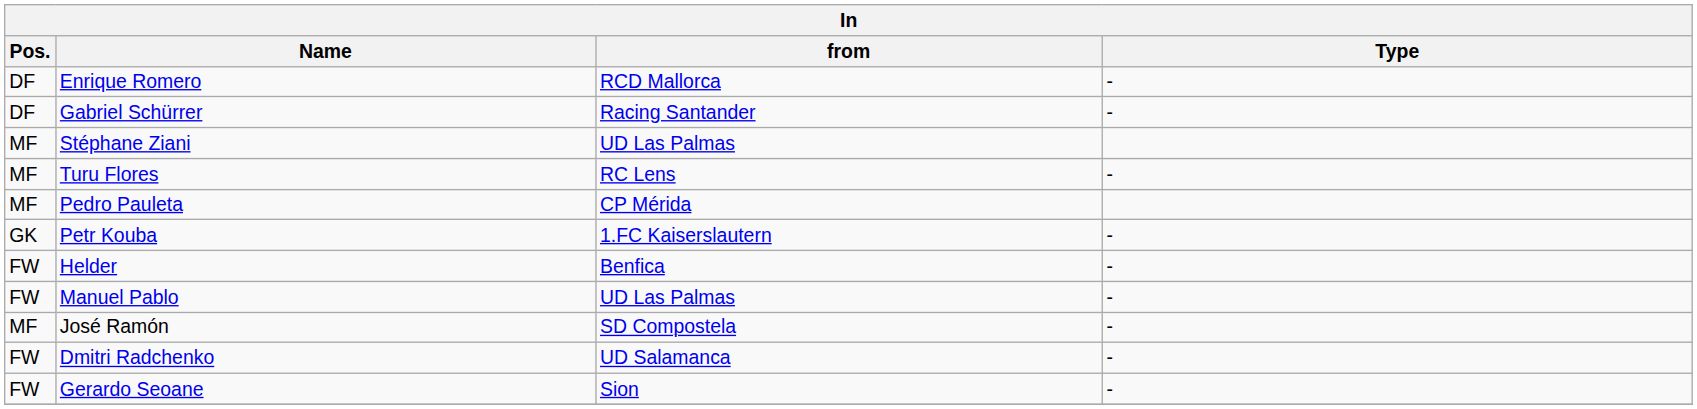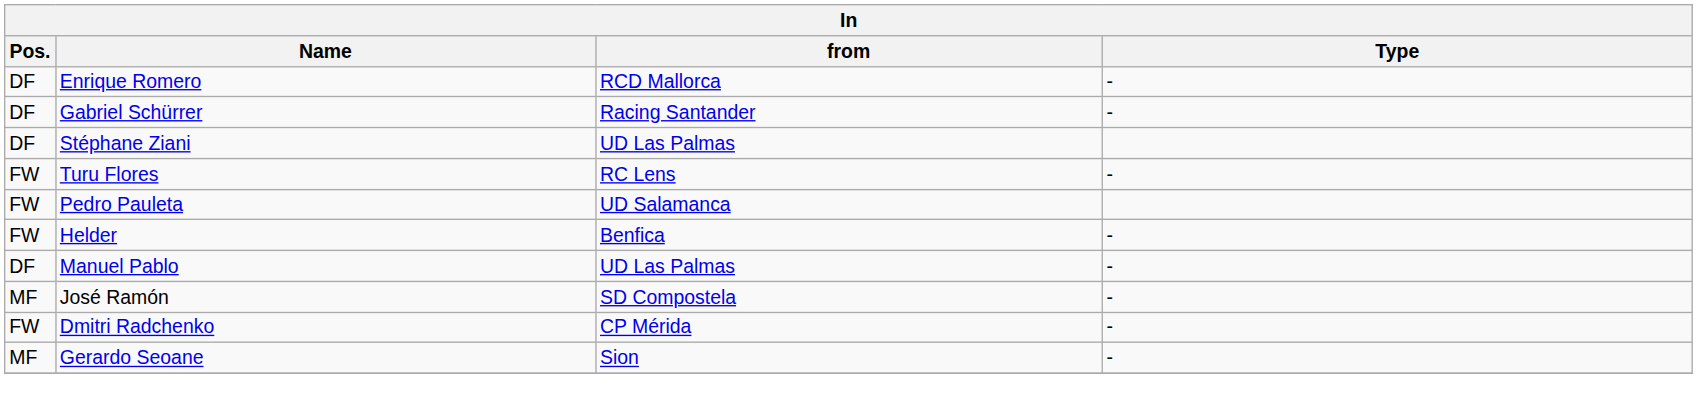 <table class="wikitable" style="font-size:90%;width:99%;">
 <tr>
 <th colspan="4">In</th>
 </tr>
 <tr>
 <th width=3%>Pos.</th>
 <th width=32%>Name</th>
 <th width=30%>from</th>
 <th width=35%>Type</th>
 </tr>
 <tr>
 <td>DF</td>
 <td><a href='#'>Enrique Romero</a></td>
 <td><a href='#'>RCD Mallorca</a></td>
 <td>-</td>
 </tr>
 <tr>
 <td>DF</td>
 <td><a href='#'>Gabriel Schürrer</a></td>
 <td><a href='#'>Racing Santander</a></td>
 <td>-</td>
 </tr>
 <tr>
-<td>MF</td>
+<td>DF</td>
 <td><a href='#'>Stéphane Ziani</a></td>
 <td><a href='#'>UD Las Palmas</a></td>
 <td></td>
 </tr>
 <tr>
-<td>MF</td>
+<td>FW</td>
 <td><a href='#'>Turu Flores</a></td>
 <td><a href='#'>RC Lens</a></td>
 <td>-</td>
 </tr>
 <tr>
-<td>MF</td>
+<td>FW</td>
 <td><a href='#'>Pedro Pauleta</a></td>
-<td><a href='#'>CP Mérida</a></td>
+<td><a href='#'>UD Salamanca</a></td>
 <td></td>
-</tr>
-<tr>
-<td>GK</td>
-<td><a href='#'>Petr Kouba</a></td>
-<td><a href='#'>1.FC Kaiserslautern</a></td>
-<td>-</td>
 </tr>
 <tr>
 <td>FW</td>
 <td><a href='#'>Helder</a></td>
 <td><a href='#'>Benfica</a></td>
 <td>-</td>
 </tr>
 <tr>
-<td>FW</td>
+<td>DF</td>
 <td><a href='#'>Manuel Pablo</a></td>
 <td><a href='#'>UD Las Palmas</a></td>
 <td>-</td>
 </tr>
 <tr>
 <td>MF</td>
 <td>José Ramón</td>
 <td><a href='#'>SD Compostela</a></td>
 <td>-</td>
 </tr>
 <tr>
 <td>FW</td>
 <td><a href='#'>Dmitri Radchenko</a></td>
-<td><a href='#'>UD Salamanca</a></td>
+<td><a href='#'>CP Mérida</a></td>
 <td>-</td>
 </tr>
 <tr>
-<td>FW</td>
+<td>MF</td>
 <td><a href='#'>Gerardo Seoane</a></td>
 <td><a href='#'>Sion</a></td>
 <td>-</td>
 </tr>
 <tr>
 </tr>
 </table>
